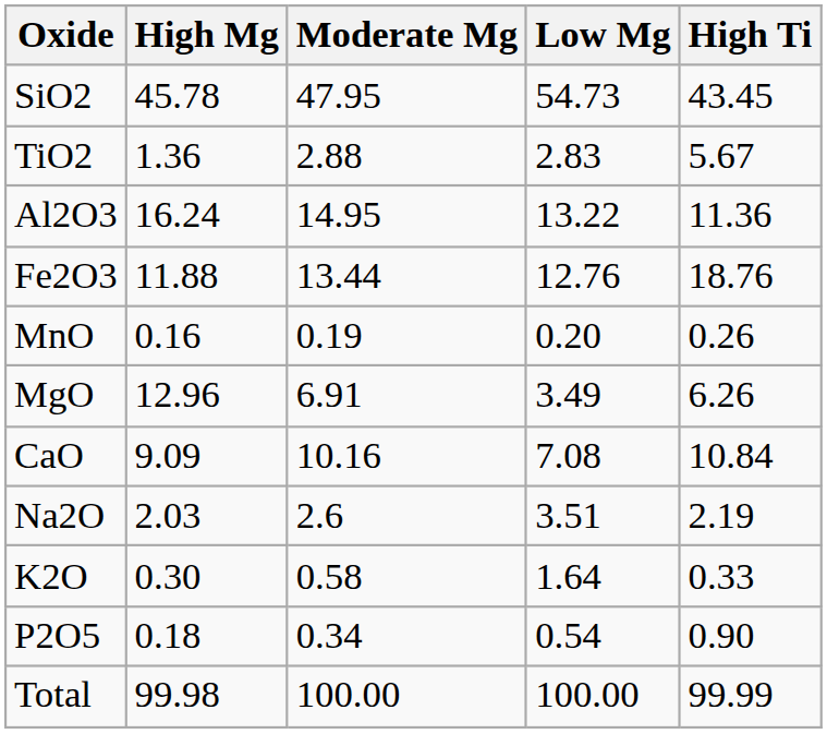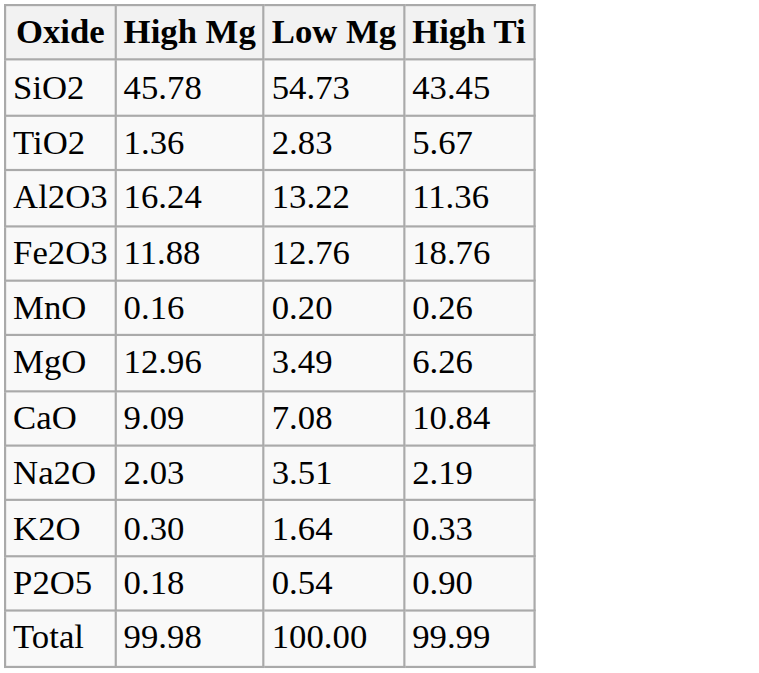 <table class="wikitable">
 <tr>
 <th>Oxide</th>
 <th>High Mg</th>
-<th>Moderate Mg</th>
 <th>Low Mg</th>
 <th>High Ti</th>
 </tr>
 <tr>
 <td>SiO2</td>
 <td>45.78</td>
-<td>47.95</td>
 <td>54.73</td>
 <td>43.45</td>
 </tr>
 <tr>
 <td>TiO2</td>
 <td>1.36</td>
-<td>2.88</td>
 <td>2.83</td>
 <td>5.67</td>
 </tr>
 <tr>
 <td>Al2O3</td>
 <td>16.24</td>
-<td>14.95</td>
 <td>13.22</td>
 <td>11.36</td>
 </tr>
 <tr>
 <td>Fe2O3</td>
 <td>11.88</td>
-<td>13.44</td>
 <td>12.76</td>
 <td>18.76</td>
 </tr>
 <tr>
 <td>MnO</td>
 <td>0.16</td>
-<td>0.19</td>
 <td>0.20</td>
 <td>0.26</td>
 </tr>
 <tr>
 <td>MgO</td>
 <td>12.96</td>
-<td>6.91</td>
 <td>3.49</td>
 <td>6.26</td>
 </tr>
 <tr>
 <td>CaO</td>
 <td>9.09</td>
-<td>10.16</td>
 <td>7.08</td>
 <td>10.84</td>
 </tr>
 <tr>
 <td>Na2O</td>
 <td>2.03</td>
-<td>2.6</td>
 <td>3.51</td>
 <td>2.19</td>
 </tr>
 <tr>
 <td>K2O</td>
 <td>0.30</td>
-<td>0.58</td>
 <td>1.64</td>
 <td>0.33</td>
 </tr>
 <tr>
 <td>P2O5</td>
 <td>0.18</td>
-<td>0.34</td>
 <td>0.54</td>
 <td>0.90</td>
 </tr>
 <tr>
 <td>Total</td>
 <td>99.98</td>
 <td>100.00</td>
-<td>100.00</td>
 <td>99.99</td>
 </tr>
 </table>
